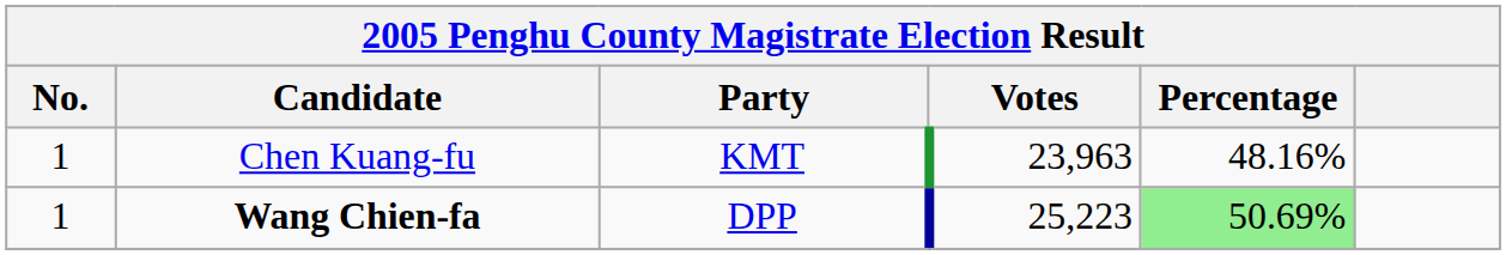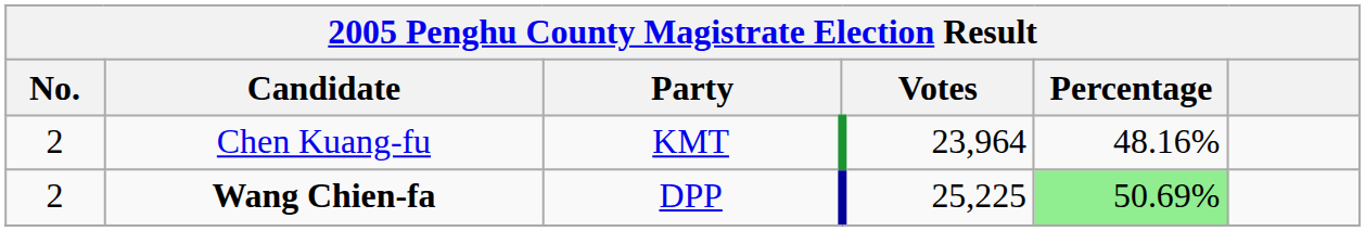 <table class="wikitable" style="margin:1em auto; text-align:center">
 <tr>
 <th colspan="7" width=620px><a href='#'>2005 Penghu County Magistrate Election</a> Result</th>
 </tr>
 <tr>
 <th width=35>No.</th>
 <th width=180>Candidate</th>
 <th width=120>Party</th>
 <th width=75>Votes</th>
 <th width=75>Percentage</th>
 <th width=49></th>
 </tr>
 <tr>
-<td>1</td>
+<td>2</td>
 <td><a href='#'>Chen Kuang-fu</a></td>
 <td><a href='#'>KMT</a></td>
-<td style="border-left:4px solid #1B9431;" align="right">23,963</td>
+<td style="border-left:4px solid #1B9431;" align="right">23,964</td>
 <td align="right">48.16%</td>
 <td align="center"></td>
 </tr>
 <tr>
-<td>1</td>
+<td>2</td>
 <td><strong>Wang Chien-fa</strong></td>
 <td><a href='#'>DPP</a></td>
-<td style="border-left:4px solid #000099;" align="right">25,223</td>
+<td style="border-left:4px solid #000099;" align="right">25,225</td>
 <td align="right" style="background: lightgreen;">50.69%</td>
 <td align="center"></td>
 </tr>
 <tr bgcolor=EEEEEE>
 </tr>
 </table>
